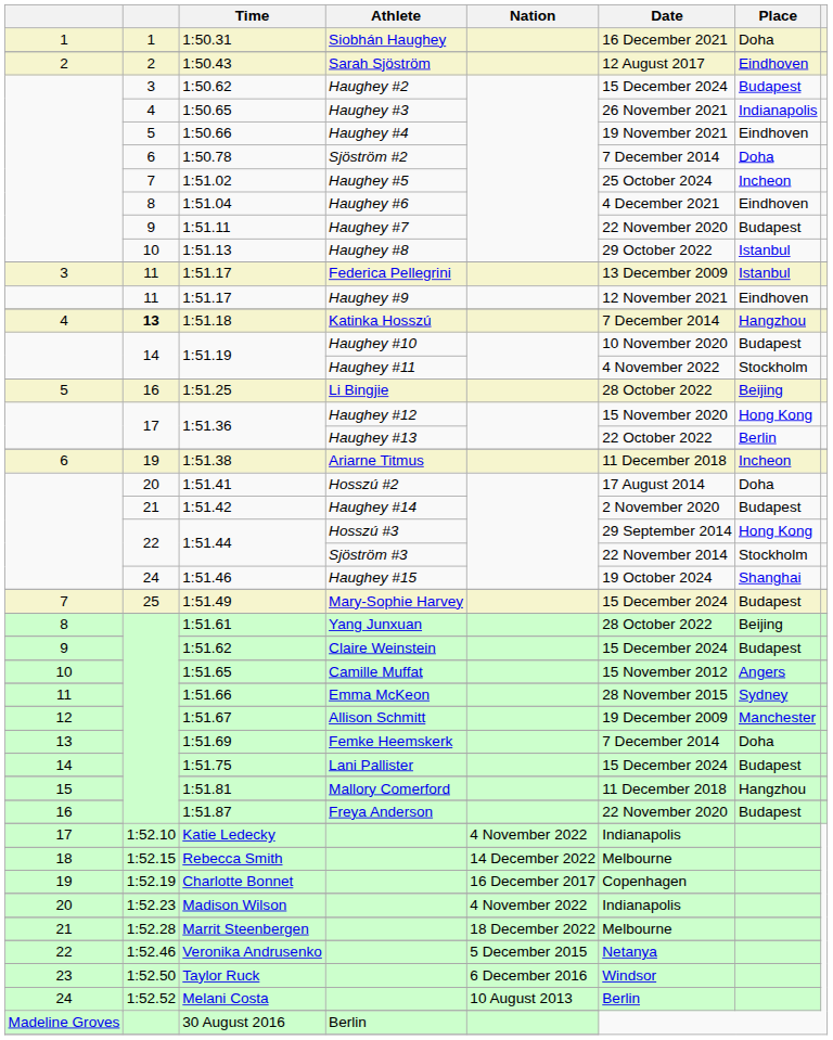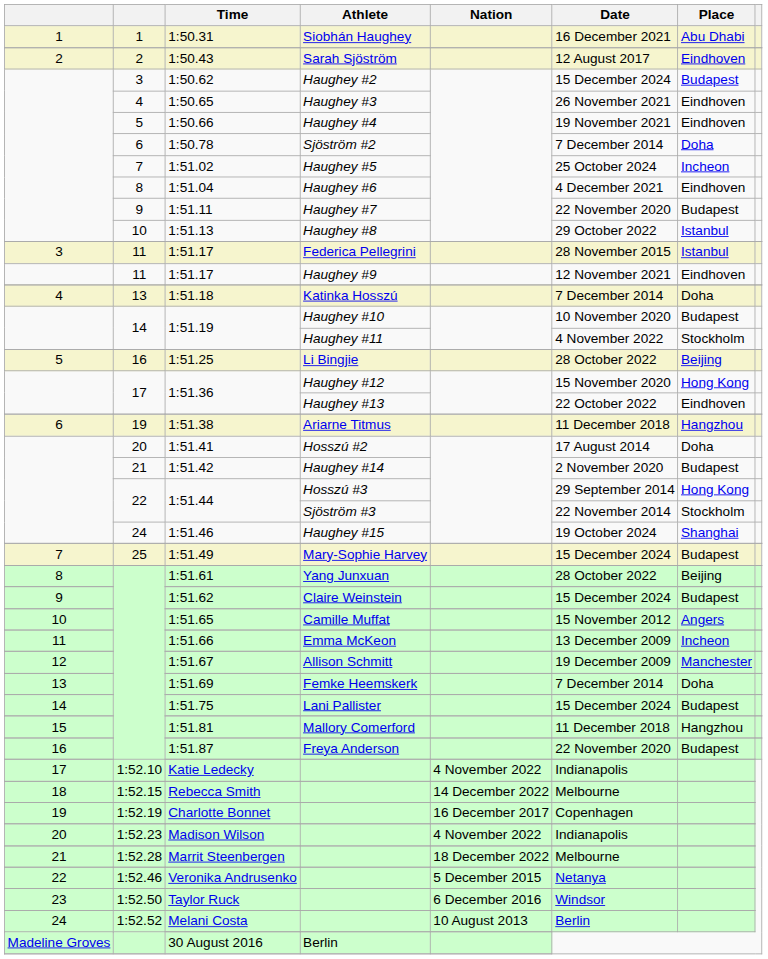 <table class="wikitable sortable">
 <tr>
 <th></th>
 <th></th>
 <th>Time</th>
 <th>Athlete</th>
 <th>Nation</th>
 <th>Date</th>
 <th>Place</th>
 <th class="unsortable"></th>
 </tr>
 <tr bgcolor=f6F5CE>
 <td align=center>1</td>
 <td align=center>1</td>
 <td>1:50.31</td>
 <td><a href='#'>Siobhán Haughey</a></td>
 <td></td>
 <td>16 December 2021</td>
-<td>Doha</td>
+<td><a href='#'>Abu Dhabi</a></td>
 <td></td>
 </tr>
 <tr>
 </tr>
 <tr bgcolor=f6F5CE>
 <td align=center>2</td>
 <td align=center>2</td>
 <td>1:50.43</td>
 <td><a href='#'>Sarah Sjöström</a></td>
 <td></td>
 <td>12 August 2017</td>
 <td><a href='#'>Eindhoven</a></td>
 <td></td>
 </tr>
 <tr>
 <td rowspan="8"></td>
 <td align=center>3</td>
 <td>1:50.62</td>
 <td><em>Haughey #2</em></td>
 <td rowspan="8"></td>
 <td>15 December 2024</td>
 <td><a href='#'>Budapest</a></td>
 <td></td>
 </tr>
 <tr>
 <td align=center>4</td>
 <td>1:50.65</td>
 <td><em>Haughey #3</em></td>
 <td>26 November 2021</td>
-<td><a href='#'>Indianapolis</a></td>
+<td>Eindhoven</td>
 <td></td>
 </tr>
 <tr>
 <td align=center>5</td>
 <td>1:50.66</td>
 <td><em>Haughey #4</em></td>
 <td>19 November 2021</td>
 <td>Eindhoven</td>
 <td></td>
 </tr>
 <tr>
 <td align=center>6</td>
 <td>1:50.78</td>
 <td><em>Sjöström #2</em></td>
 <td>7 December 2014</td>
 <td><a href='#'>Doha</a></td>
 <td></td>
 </tr>
 <tr>
 <td align=center>7</td>
 <td>1:51.02</td>
 <td><em>Haughey #5</em></td>
 <td>25 October 2024</td>
 <td><a href='#'>Incheon</a></td>
 <td></td>
 </tr>
 <tr>
 <td align=center>8</td>
 <td>1:51.04</td>
 <td><em>Haughey #6</em></td>
 <td>4 December 2021</td>
 <td>Eindhoven</td>
 <td></td>
 </tr>
 <tr>
 <td align=center>9</td>
 <td>1:51.11</td>
 <td><em>Haughey #7</em></td>
 <td>22 November 2020</td>
 <td>Budapest</td>
 <td></td>
 </tr>
 <tr>
 <td align=center>10</td>
 <td>1:51.13</td>
 <td><em>Haughey #8</em></td>
 <td>29 October 2022</td>
 <td><a href='#'>Istanbul</a></td>
 <td></td>
 </tr>
 <tr>
 </tr>
 <tr bgcolor=f6F5CE>
 <td align=center>3</td>
 <td align=center>11</td>
 <td>1:51.17</td>
 <td><a href='#'>Federica Pellegrini</a></td>
 <td></td>
-<td>13 December 2009</td>
+<td>28 November 2015</td>
 <td><a href='#'>Istanbul</a></td>
 <td></td>
 </tr>
 <tr>
 <td></td>
 <td align=center>11</td>
 <td>1:51.17</td>
 <td><em>Haughey #9</em></td>
 <td></td>
 <td>12 November 2021</td>
 <td>Eindhoven</td>
 <td></td>
 </tr>
 <tr>
 </tr>
 <tr bgcolor=f6F5CE>
 <td align=center>4</td>
-<td align=center><strong>13</strong></td>
+<td align=center>13</td>
 <td>1:51.18</td>
 <td><a href='#'>Katinka Hosszú</a></td>
 <td></td>
 <td>7 December 2014</td>
-<td><a href='#'>Hangzhou</a></td>
+<td>Doha</td>
 <td></td>
 </tr>
 <tr>
 <td rowspan="2"></td>
 <td rowspan="2" align=center>14</td>
 <td rowspan="2">1:51.19</td>
 <td><em>Haughey #10</em></td>
 <td rowspan="2"></td>
 <td>10 November 2020</td>
 <td>Budapest</td>
 <td></td>
 </tr>
 <tr>
 <td><em>Haughey #11</em></td>
 <td>4 November 2022</td>
 <td>Stockholm</td>
 <td></td>
 </tr>
 <tr>
 </tr>
 <tr bgcolor=f6F5CE>
 <td align=center>5</td>
 <td align=center>16</td>
 <td>1:51.25</td>
 <td><a href='#'>Li Bingjie</a></td>
 <td></td>
 <td>28 October 2022</td>
 <td><a href='#'>Beijing</a></td>
 <td></td>
 </tr>
 <tr>
 <td rowspan="2"></td>
 <td rowspan="2" align=center>17</td>
 <td rowspan="2">1:51.36</td>
 <td><em>Haughey #12</em></td>
 <td rowspan="2"></td>
 <td>15 November 2020</td>
 <td><a href='#'>Hong Kong</a></td>
 <td></td>
 </tr>
 <tr>
 <td><em>Haughey #13</em></td>
 <td>22 October 2022</td>
-<td><a href='#'>Berlin</a></td>
+<td>Eindhoven</td>
 <td></td>
 </tr>
 <tr>
 </tr>
 <tr bgcolor=f6F5CE>
 <td align=center>6</td>
 <td align=center>19</td>
 <td>1:51.38</td>
 <td><a href='#'>Ariarne Titmus</a></td>
 <td></td>
 <td>11 December 2018</td>
-<td><a href='#'>Incheon</a></td>
+<td><a href='#'>Hangzhou</a></td>
 <td></td>
 </tr>
 <tr>
 <td rowspan="5"></td>
 <td align=center>20</td>
 <td>1:51.41</td>
 <td><em>Hosszú #2</em></td>
 <td rowspan="5"></td>
 <td>17 August 2014</td>
 <td>Doha</td>
 <td></td>
 </tr>
 <tr>
 <td align=center>21</td>
 <td>1:51.42</td>
 <td><em>Haughey #14</em></td>
 <td>2 November 2020</td>
 <td>Budapest</td>
 <td></td>
 </tr>
 <tr>
 <td rowspan="2"  align=center>22</td>
 <td rowspan="2">1:51.44</td>
 <td><em>Hosszú #3</em></td>
 <td>29 September 2014</td>
 <td><a href='#'>Hong Kong</a></td>
 <td></td>
 </tr>
 <tr>
 <td><em>Sjöström #3</em></td>
 <td>22 November 2014</td>
 <td>Stockholm</td>
 <td></td>
 </tr>
 <tr>
 <td align=center>24</td>
 <td>1:51.46</td>
 <td><em>Haughey #15</em></td>
 <td>19 October 2024</td>
 <td><a href='#'>Shanghai</a></td>
 <td></td>
 </tr>
 <tr>
 </tr>
 <tr bgcolor=f6F5CE>
 <td align=center>7</td>
 <td align=center>25</td>
 <td>1:51.49</td>
 <td><a href='#'>Mary-Sophie Harvey</a></td>
 <td></td>
 <td>15 December 2024</td>
 <td>Budapest</td>
 <td></td>
 </tr>
 <tr>
 </tr>
 <tr bgcolor=CCFFCC>
 <td align=center>8</td>
 <td rowspan="18" align=center></td>
 <td>1:51.61</td>
 <td><a href='#'>Yang Junxuan</a></td>
 <td></td>
 <td>28 October 2022</td>
 <td>Beijing</td>
 <td></td>
 </tr>
 <tr>
 </tr>
 <tr bgcolor=CCFFCC>
 <td align=center>9</td>
 <td>1:51.62</td>
 <td><a href='#'>Claire Weinstein</a></td>
 <td></td>
 <td>15 December 2024</td>
 <td>Budapest</td>
 <td></td>
 </tr>
 <tr>
 </tr>
 <tr bgcolor=CCFFCC>
 <td align=center>10</td>
 <td>1:51.65</td>
 <td><a href='#'>Camille Muffat</a></td>
 <td></td>
 <td>15 November 2012</td>
 <td><a href='#'>Angers</a></td>
 <td></td>
 </tr>
 <tr>
 </tr>
 <tr bgcolor=CCFFCC>
 <td align=center>11</td>
 <td>1:51.66</td>
 <td><a href='#'>Emma McKeon</a></td>
 <td></td>
-<td>28 November 2015</td>
-<td><a href='#'>Sydney</a></td>
+<td>13 December 2009</td>
+<td><a href='#'>Incheon</a></td>
 <td></td>
 </tr>
 <tr>
 </tr>
 <tr bgcolor=CCFFCC>
 <td align=center>12</td>
 <td>1:51.67</td>
 <td><a href='#'>Allison Schmitt</a></td>
 <td></td>
 <td>19 December 2009</td>
 <td><a href='#'>Manchester</a></td>
 <td></td>
 </tr>
 <tr>
 </tr>
 <tr bgcolor=CCFFCC>
 <td align=center>13</td>
 <td>1:51.69</td>
 <td><a href='#'>Femke Heemskerk</a></td>
 <td></td>
 <td>7 December 2014</td>
 <td>Doha</td>
 <td></td>
 </tr>
 <tr>
 </tr>
 <tr bgcolor=CCFFCC>
 <td align=center>14</td>
 <td>1:51.75</td>
 <td><a href='#'>Lani Pallister</a></td>
 <td></td>
 <td>15 December 2024</td>
 <td>Budapest</td>
 <td></td>
 </tr>
 <tr>
 </tr>
 <tr bgcolor=CCFFCC>
 <td align=center>15</td>
 <td>1:51.81</td>
 <td><a href='#'>Mallory Comerford</a></td>
 <td></td>
 <td>11 December 2018</td>
 <td>Hangzhou</td>
 <td></td>
 </tr>
 <tr>
 </tr>
 <tr bgcolor=CCFFCC>
 <td align=center>16</td>
 <td>1:51.87</td>
 <td><a href='#'>Freya Anderson</a></td>
 <td></td>
 <td>22 November 2020</td>
 <td>Budapest</td>
 <td></td>
 </tr>
 <tr>
 </tr>
 <tr bgcolor=CCFFCC>
 <td align=center>17</td>
 <td>1:52.10</td>
 <td><a href='#'>Katie Ledecky</a></td>
 <td></td>
 <td>4 November 2022</td>
 <td>Indianapolis</td>
 <td></td>
 </tr>
 <tr>
 </tr>
 <tr bgcolor=CCFFCC>
 <td align=center>18</td>
 <td>1:52.15</td>
 <td><a href='#'>Rebecca Smith</a></td>
 <td></td>
 <td>14 December 2022</td>
 <td>Melbourne</td>
 <td></td>
 </tr>
 <tr>
 </tr>
 <tr bgcolor=CCFFCC>
 <td align=center>19</td>
 <td>1:52.19</td>
 <td><a href='#'>Charlotte Bonnet</a></td>
 <td></td>
 <td>16 December 2017</td>
 <td>Copenhagen</td>
 <td></td>
 </tr>
 <tr>
 </tr>
 <tr bgcolor=CCFFCC>
 <td align=center>20</td>
 <td>1:52.23</td>
 <td><a href='#'>Madison Wilson</a></td>
 <td></td>
 <td>4 November 2022</td>
 <td>Indianapolis</td>
 <td></td>
 </tr>
 <tr>
 </tr>
 <tr bgcolor=CCFFCC>
 <td align=center>21</td>
 <td>1:52.28</td>
 <td><a href='#'>Marrit Steenbergen</a></td>
 <td></td>
 <td>18 December 2022</td>
 <td>Melbourne</td>
 <td></td>
 </tr>
 <tr>
 </tr>
 <tr bgcolor=CCFFCC>
 <td align=center>22</td>
 <td>1:52.46</td>
 <td><a href='#'>Veronika Andrusenko</a></td>
 <td></td>
 <td>5 December 2015</td>
 <td><a href='#'>Netanya</a></td>
 <td></td>
 </tr>
 <tr>
 </tr>
 <tr bgcolor=CCFFCC>
 <td align=center>23</td>
 <td>1:52.50</td>
 <td><a href='#'>Taylor Ruck</a></td>
 <td></td>
 <td>6 December 2016</td>
 <td><a href='#'>Windsor</a></td>
 <td></td>
 </tr>
 <tr>
 </tr>
 <tr bgcolor=CCFFCC>
 <td rowspan="2" align=center>24</td>
 <td rowspan="2">1:52.52</td>
 <td><a href='#'>Melani Costa</a></td>
 <td></td>
 <td>10 August 2013</td>
 <td><a href='#'>Berlin</a></td>
 <td></td>
 </tr>
 <tr>
 </tr>
 <tr bgcolor=CCFFCC>
 <td><a href='#'>Madeline Groves</a></td>
 <td></td>
 <td>30 August 2016</td>
 <td>Berlin</td>
 <td></td>
 </tr>
 <tr>
 </tr>
 </table>
